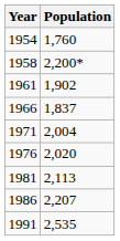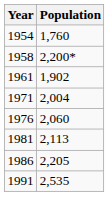 <table class="wikitable">
 <tr>
 <th>Year</th>
 <th>Population</th>
 </tr>
 <tr>
 <td>1954</td>
 <td>1,760</td>
 </tr>
 <tr>
 <td>1958</td>
 <td>2,200*</td>
 </tr>
 <tr>
 <td>1961</td>
 <td>1,902</td>
 </tr>
 <tr>
-<td>1966</td>
-<td>1,837</td>
-</tr>
-<tr>
 <td>1971</td>
 <td>2,004</td>
 </tr>
 <tr>
 <td>1976</td>
-<td>2,020</td>
+<td>2,060</td>
 </tr>
 <tr>
 <td>1981</td>
 <td>2,113</td>
 </tr>
 <tr>
 <td>1986</td>
-<td>2,207</td>
+<td>2,205</td>
 </tr>
 <tr>
 <td>1991</td>
 <td>2,535</td>
 </tr>
 </table>
